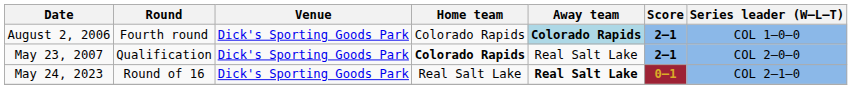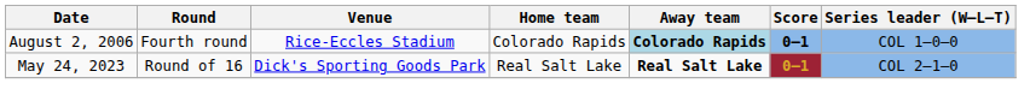 <table class="wikitable" style="text-align: center">
 <tr>
 <th>Date</th>
 <th>Round</th>
 <th>Venue</th>
 <th>Home team</th>
 <th>Away team</th>
 <th>Score</th>
 <th>Series leader (W–L–T)</th>
 </tr>
 <tr>
 <td>August 2, 2006</td>
 <td>Fourth round</td>
-<td><a href='#'>Dick's Sporting Goods Park</a></td>
+<td><a href='#'>Rice-Eccles Stadium</a></td>
 <td>Colorado Rapids</td>
 <td style="background: lightblue;"><strong>Colorado Rapids</strong></td>
-<td style="color:#000000; background:#8BB8E8;"><strong>2–1</strong></td>
+<td style="color:#000000; background:#8BB8E8;"><strong>0–1</strong></td>
 <td style="color:#000000; background:#8BB8E8;">COL 1–0–0</td>
-</tr>
-<tr>
-<td>May 23, 2007</td>
-<td>Qualification</td>
-<td><a href='#'>Dick's Sporting Goods Park</a></td>
-<td><strong>Colorado Rapids</strong></td>
-<td>Real Salt Lake</td>
-<td style="color:#000000; background:#8BB8E8;"><strong>2–1</strong></td>
-<td style="color:#000000; background:#8BB8E8;">COL 2–0–0</td>
 </tr>
 <tr>
 <td>May 24, 2023</td>
 <td>Round of 16</td>
 <td><a href='#'>Dick's Sporting Goods Park</a></td>
 <td>Real Salt Lake</td>
 <td><strong>Real Salt Lake</strong></td>
 <td style="color:#DAAC27; background:#9D2235;"><strong>0–1</strong></td>
 <td style="color:#000000; background:#8BB8E8;">COL 2–1–0</td>
 </tr>
 <tr>
 </tr>
 </table>
